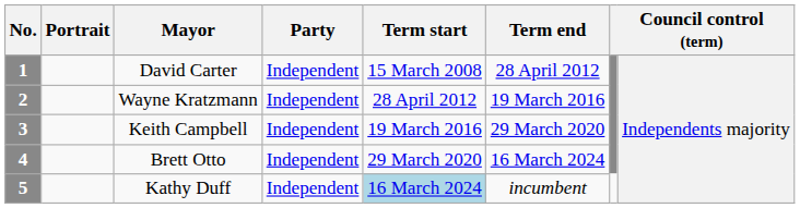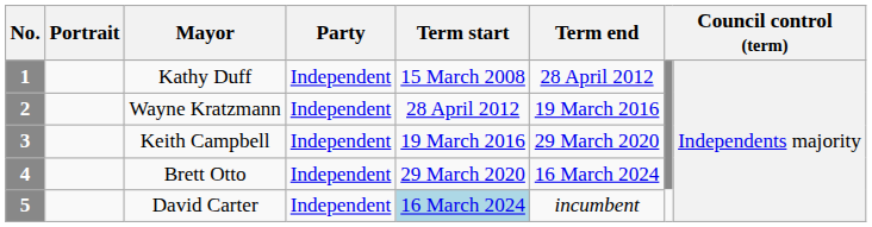 <table class="wikitable">
 <tr>
 <th>No.</th>
 <th>Portrait</th>
 <th>Mayor</th>
 <th>Party</th>
 <th>Term start</th>
 <th>Term end</th>
 <th colspan="3">Council control <br> <small> (term) </small></th>
 </tr>
 <tr>
 <th style="background:#888888; color:white">1</th>
 <td align="center"></td>
-<td align="center">David Carter</td>
+<td align="center">Kathy Duff</td>
 <td align="center"><a href='#'>Independent</a></td>
 <td align="center"><a href='#'>15 March 2008</a></td>
 <td align="center"><a href='#'>28 April 2012</a></td>
 <td rowspan="4" style="background-color:#888888; border-bottom:solid 0 gray"></td>
 <th rowspan="5" style="font-weight:normal"><a href='#'>Independents</a> majority <br> <small></small></th>
 </tr>
 <tr>
 <th style="background:#888888; color:white">2</th>
 <td align="center"></td>
 <td align="center">Wayne Kratzmann</td>
 <td align="center"><a href='#'>Independent</a></td>
 <td align="center"><a href='#'>28 April 2012</a></td>
 <td align="center"><a href='#'>19 March 2016</a></td>
 </tr>
 <tr>
 <th style="background:#888888; color:white">3</th>
 <td align="center"></td>
 <td align="center">Keith Campbell</td>
 <td align="center"><a href='#'>Independent</a></td>
 <td align="center"><a href='#'>19 March 2016</a></td>
 <td align="center"><a href='#'>29 March 2020</a></td>
 </tr>
 <tr>
 <th style="background:#888888; color:white">4</th>
 <td align="center"></td>
 <td align="center">Brett Otto</td>
 <td align="center"><a href='#'>Independent</a></td>
 <td align="center"><a href='#'>29 March 2020</a></td>
 <td align="center"><a href='#'>16 March 2024</a></td>
 </tr>
 <tr>
 <th style="background:#888888; color:white">5</th>
 <td align="center"></td>
-<td align="center">Kathy Duff</td>
+<td align="center">David Carter</td>
 <td align="center"><a href='#'>Independent</a></td>
 <td align="center" style="background: lightblue;"><a href='#'>16 March 2024</a></td>
 <td align="center"><em>incumbent</em></td>
 </tr>
 </table>
